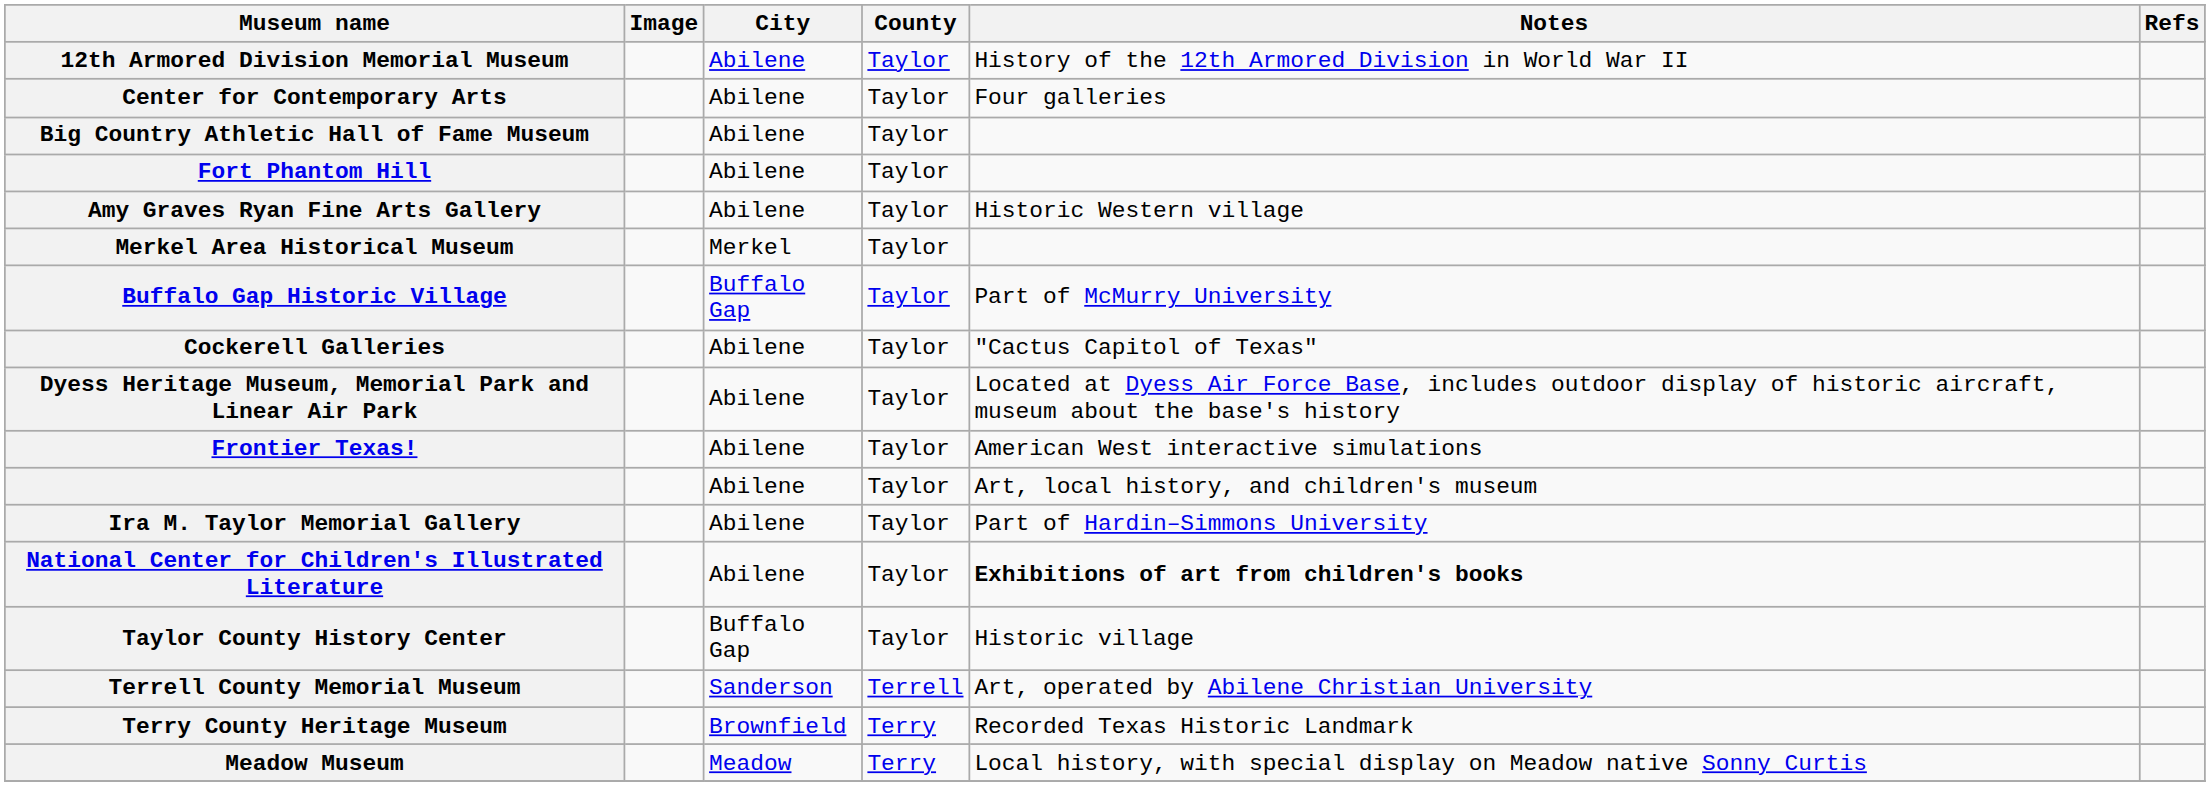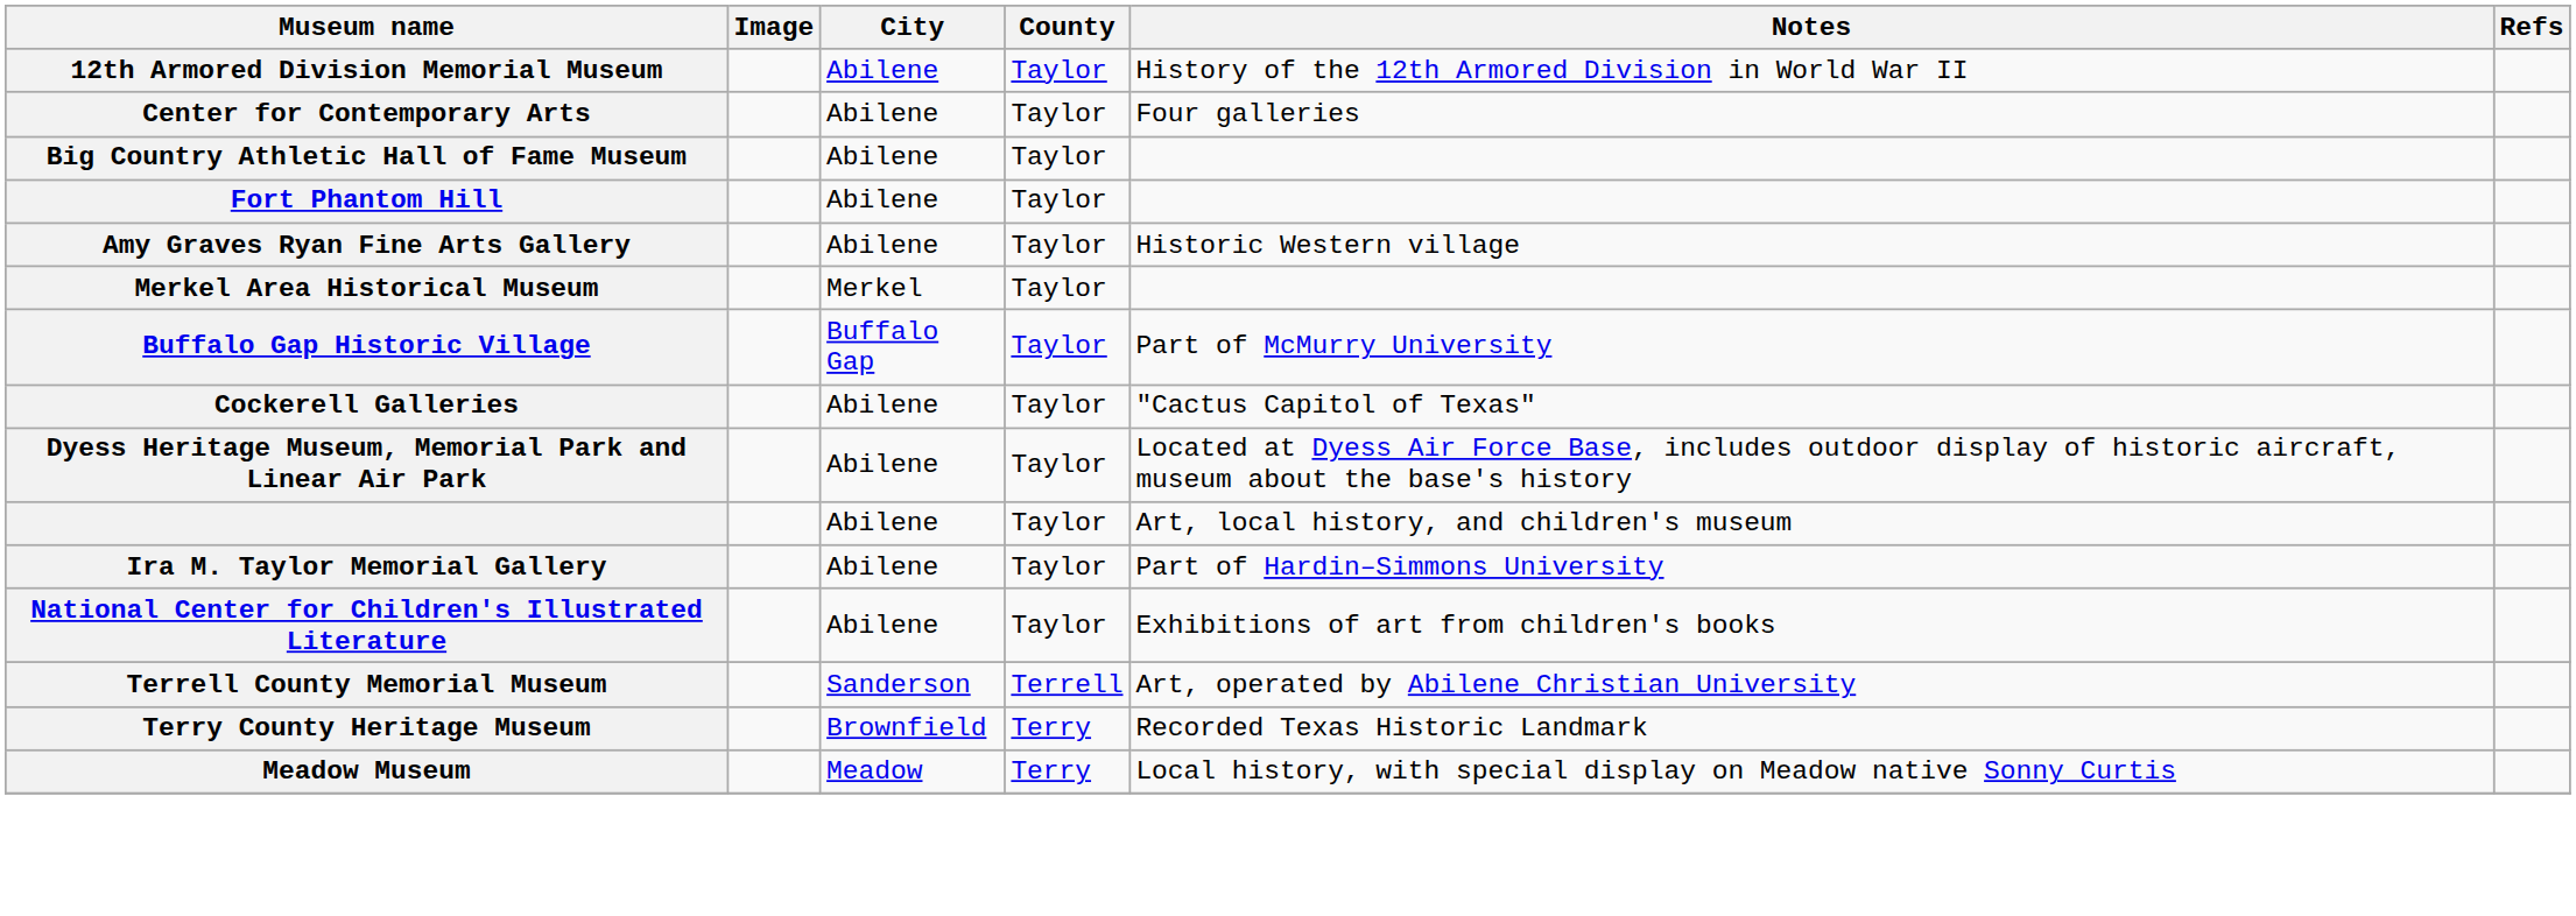 <table class="wikitable sortable plainrowheaders">
 <tr>
 <th scope="col">Museum name</th>
 <th scope="col"  class="unsortable">Image</th>
 <th scope="col">City</th>
 <th scope="col">County</th>
 <th scope="col">Notes</th>
 <th scope="col" class="unsortable">Refs</th>
 </tr>
 <tr>
 <th scope="row">12th Armored Division Memorial Museum</th>
 <td></td>
 <td><a href='#'>Abilene</a></td>
 <td><a href='#'>Taylor</a></td>
 <td>History of the <a href='#'>12th Armored Division</a> in World War II</td>
 <td align="center"></td>
 </tr>
 <tr>
 <th scope="row">Center for Contemporary Arts</th>
 <td></td>
 <td>Abilene</td>
 <td>Taylor</td>
 <td>Four galleries</td>
 <td align="center"></td>
 </tr>
 <tr>
 <th scope="row">Big Country Athletic Hall of Fame Museum</th>
 <td></td>
 <td>Abilene</td>
 <td>Taylor</td>
 <td></td>
 <td align="center"></td>
 </tr>
 <tr>
 <th scope="row"><a href='#'>Fort Phantom Hill</a></th>
 <td></td>
 <td>Abilene</td>
 <td>Taylor</td>
 <td></td>
 <td align="center"></td>
 </tr>
 <tr>
 <th scope="row">Amy Graves Ryan Fine Arts Gallery</th>
 <td></td>
 <td>Abilene</td>
 <td>Taylor</td>
 <td>Historic Western village</td>
 <td align="center"></td>
 </tr>
 <tr>
 <th scope="row">Merkel Area Historical Museum</th>
 <td></td>
 <td>Merkel</td>
 <td>Taylor</td>
 <td></td>
 <td align="center"></td>
 </tr>
 <tr>
 <th scope="row"><a href='#'>Buffalo Gap Historic Village</a></th>
 <td></td>
 <td><a href='#'>Buffalo Gap</a></td>
 <td><a href='#'>Taylor</a></td>
 <td>Part of <a href='#'>McMurry University</a></td>
 <td align="center"></td>
 </tr>
 <tr>
 <th scope="row">Cockerell Galleries</th>
 <td></td>
 <td>Abilene</td>
 <td>Taylor</td>
 <td>"Cactus Capitol of Texas"</td>
 <td align="center"></td>
 </tr>
 <tr>
 <th scope="row">Dyess Heritage Museum, Memorial Park and Linear Air Park</th>
 <td></td>
 <td>Abilene</td>
 <td>Taylor</td>
 <td>Located at <a href='#'>Dyess Air Force Base</a>, includes outdoor display of historic aircraft, museum about the base's history</td>
 <td align="center"></td>
 </tr>
 <tr>
-<th scope="row"><a href='#'>Frontier Texas!</a></th>
-<td></td>
-<td>Abilene</td>
-<td>Taylor</td>
-<td>American West interactive simulations</td>
-<td align="center"></td>
-</tr>
-<tr>
 <th scope="row"></th>
 <td></td>
 <td>Abilene</td>
 <td>Taylor</td>
 <td>Art, local history, and children's museum</td>
 <td align="center"></td>
 </tr>
 <tr>
 <th scope="row">Ira M. Taylor Memorial Gallery</th>
 <td></td>
 <td>Abilene</td>
 <td>Taylor</td>
 <td>Part of <a href='#'>Hardin–Simmons University</a></td>
 <td align="center"></td>
 </tr>
 <tr>
 <th scope="row"><a href='#'>National Center for Children's Illustrated Literature</a></th>
 <td></td>
 <td>Abilene</td>
 <td>Taylor</td>
-<td><strong>Exhibitions of art from children's books</strong></td>
-<td align="center"></td>
-</tr>
-<tr>
-<th scope="row">Taylor County History Center</th>
-<td></td>
-<td>Buffalo Gap</td>
-<td>Taylor</td>
-<td>Historic village</td>
+<td>Exhibitions of art from children's books</td>
 <td align="center"></td>
 </tr>
 <tr>
 <th scope="row">Terrell County Memorial Museum</th>
 <td></td>
 <td><a href='#'>Sanderson</a></td>
 <td><a href='#'>Terrell</a></td>
 <td>Art, operated by <a href='#'>Abilene Christian University</a></td>
 <td align="center"></td>
 </tr>
 <tr>
 <th scope="row">Terry County Heritage Museum</th>
 <td></td>
 <td><a href='#'>Brownfield</a></td>
 <td><a href='#'>Terry</a></td>
 <td Local history>Recorded Texas Historic Landmark</td>
 <td align="center"></td>
 </tr>
 <tr>
 <th scope="row">Meadow Museum</th>
 <td></td>
 <td><a href='#'>Meadow</a></td>
 <td><a href='#'>Terry</a></td>
 <td>Local history, with special display on Meadow native <a href='#'>Sonny Curtis</a></td>
 <td align="center"></td>
 </tr>
 <tr>
 </tr>
 </table>
